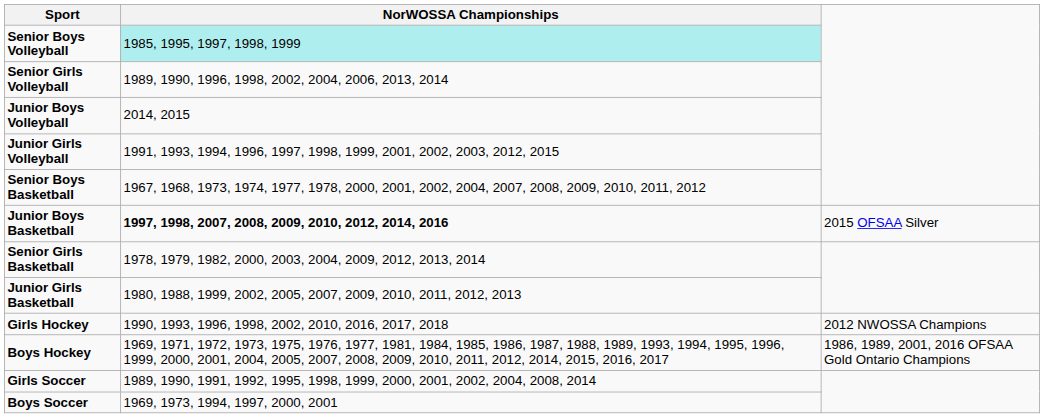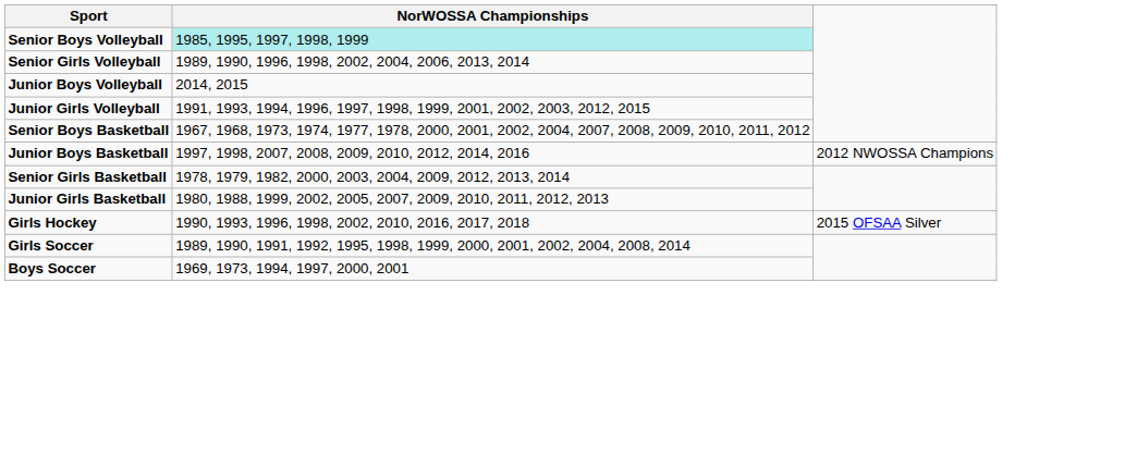 <table class="wikitable">
 <tr>
 <th>Sport</th>
 <th>NorWOSSA Championships</th>
 </tr>
 <tr>
 <td><strong>Senior Boys Volleyball </strong></td>
 <td style="background: paleturquoise;">1985, 1995, 1997, 1998, 1999</td>
 </tr>
 <tr>
 <td><strong>Senior Girls Volleyball </strong></td>
 <td>1989, 1990, 1996, 1998, 2002, 2004, 2006, 2013, 2014</td>
 </tr>
 <tr>
 <td><strong>Junior Boys Volleyball </strong></td>
 <td>2014, 2015</td>
 </tr>
 <tr>
 <td><strong>Junior Girls Volleyball </strong></td>
 <td>1991, 1993, 1994, 1996, 1997, 1998, 1999, 2001, 2002, 2003, 2012, 2015</td>
 </tr>
 <tr>
 <td><strong>Senior Boys Basketball </strong></td>
 <td>1967, 1968, 1973, 1974, 1977, 1978, 2000, 2001, 2002, 2004, 2007, 2008, 2009, 2010, 2011, 2012</td>
 </tr>
 <tr>
 <td><strong>Junior Boys Basketball </strong></td>
-<td><strong>1997, 1998, 2007, 2008, 2009, 2010, 2012, 2014, 2016</strong></td>
-<td>2015 <a href='#'>OFSAA</a> Silver</td>
+<td>1997, 1998, 2007, 2008, 2009, 2010, 2012, 2014, 2016</td>
+<td>2012 NWOSSA Champions</td>
 </tr>
 <tr>
 <td><strong>Senior Girls Basketball </strong></td>
 <td>1978, 1979, 1982, 2000, 2003, 2004, 2009, 2012, 2013, 2014</td>
 </tr>
 <tr>
 <td><strong>Junior Girls Basketball </strong></td>
 <td>1980, 1988, 1999, 2002, 2005, 2007, 2009, 2010, 2011, 2012, 2013</td>
 </tr>
 <tr>
 <td><strong>Girls Hockey </strong></td>
 <td>1990, 1993, 1996, 1998, 2002, 2010, 2016, 2017, 2018</td>
-<td>2012 NWOSSA Champions</td>
-</tr>
-<tr>
-<td><strong>Boys Hockey </strong></td>
-<td>1969, 1971, 1972, 1973, 1975, 1976, 1977, 1981, 1984, 1985, 1986, 1987, 1988, 1989, 1993, 1994, 1995, 1996, 1999, 2000, 2001, 2004, 2005, 2007, 2008, 2009, 2010, 2011, 2012, 2014, 2015, 2016, 2017</td>
-<td>1986, 1989, 2001, 2016 OFSAA Gold Ontario Champions</td>
+<td>2015 <a href='#'>OFSAA</a> Silver</td>
 </tr>
 <tr>
 <td><strong>Girls Soccer </strong></td>
 <td>1989, 1990, 1991, 1992, 1995, 1998, 1999, 2000, 2001, 2002, 2004, 2008, 2014</td>
 </tr>
 <tr>
 <td><strong>Boys Soccer </strong></td>
 <td>1969, 1973, 1994, 1997, 2000, 2001</td>
 </tr>
 </table>
